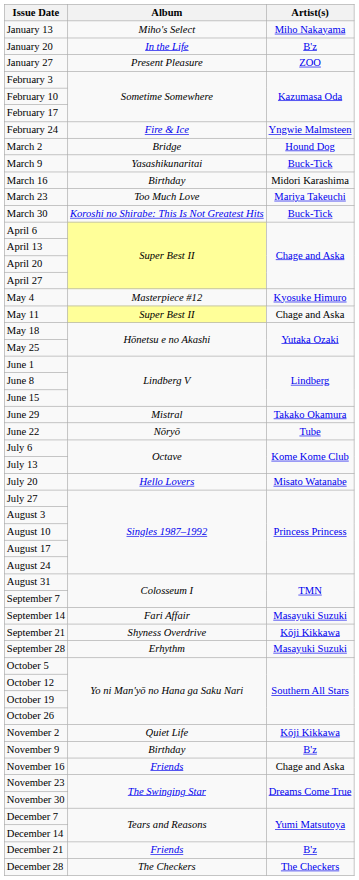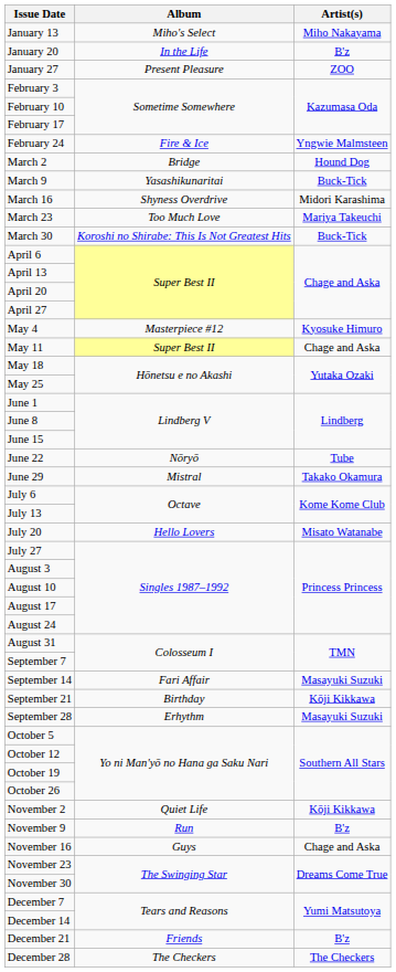 <table class="wikitable">
 <tr>
 <th style="text-align: center;">Issue Date</th>
 <th style="text-align: center;">Album</th>
 <th style="text-align: center;">Artist(s)</th>
 </tr>
 <tr>
 <td>January 13</td>
 <td style="text-align: center;"><em>Miho's Select</em></td>
 <td style="text-align: center;"><a href='#'>Miho Nakayama</a></td>
 </tr>
 <tr>
 <td>January 20</td>
 <td style="text-align: center;"><em><a href='#'>In the Life</a></em></td>
 <td style="text-align: center;"><a href='#'>B'z</a></td>
 </tr>
 <tr>
 <td>January 27</td>
 <td style="text-align: center;"><em>Present Pleasure</em></td>
 <td style="text-align: center;"><a href='#'>ZOO</a></td>
 </tr>
 <tr>
 <td>February 3</td>
 <td style="text-align: center;" rowspan="3"><em>Sometime Somewhere</em></td>
 <td style="text-align: center;" rowspan="3"><a href='#'>Kazumasa Oda</a></td>
 </tr>
 <tr>
 <td>February 10</td>
 </tr>
 <tr>
 <td>February 17</td>
 </tr>
 <tr>
 <td>February 24</td>
 <td style="text-align: center;"><em><a href='#'>Fire & Ice</a></em></td>
 <td style="text-align: center;"><a href='#'>Yngwie Malmsteen</a></td>
 </tr>
 <tr>
 <td>March 2</td>
 <td style="text-align: center;"><em>Bridge</em></td>
 <td style="text-align: center;"><a href='#'>Hound Dog</a></td>
 </tr>
 <tr>
 <td>March 9</td>
 <td style="text-align: center;"><em>Yasashikunaritai</em></td>
 <td style="text-align: center;"><a href='#'>Buck-Tick</a></td>
 </tr>
 <tr>
 <td>March 16</td>
-<td style="text-align: center;"><em>Birthday</em></td>
+<td style="text-align: center;"><em>Shyness Overdrive</em></td>
 <td style="text-align: center;">Midori Karashima</td>
 </tr>
 <tr>
 <td>March 23</td>
 <td style="text-align: center;"><em>Too Much Love</em></td>
 <td style="text-align: center;"><a href='#'>Mariya Takeuchi</a></td>
 </tr>
 <tr>
 <td>March 30</td>
 <td style="text-align: center;"><em><a href='#'>Koroshi no Shirabe: This Is Not Greatest Hits</a></em></td>
 <td style="text-align: center;"><a href='#'>Buck-Tick</a></td>
 </tr>
 <tr>
 <td>April 6</td>
 <td bgcolor=#FFFF99 style="text-align: center;" rowspan="4"><em>Super Best II</em> </td>
 <td style="text-align: center;" rowspan="4"><a href='#'>Chage and Aska</a></td>
 </tr>
 <tr>
 <td>April 13</td>
 </tr>
 <tr>
 <td>April 20</td>
 </tr>
 <tr>
 <td>April 27</td>
 </tr>
 <tr>
 <td>May 4</td>
 <td style="text-align: center;"><em>Masterpiece #12</em></td>
 <td style="text-align: center;"><a href='#'>Kyosuke Himuro</a></td>
 </tr>
 <tr>
 <td>May 11</td>
 <td bgcolor=#FFFF99 style="text-align: center;"><em>Super Best II</em> </td>
 <td style="text-align: center;">Chage and Aska</td>
 </tr>
 <tr>
 <td>May 18</td>
 <td style="text-align: center;" rowspan="2"><em>Hōnetsu e no Akashi</em></td>
 <td style="text-align: center;" rowspan="2"><a href='#'>Yutaka Ozaki</a></td>
 </tr>
 <tr>
 <td>May 25</td>
 </tr>
 <tr>
 <td>June 1</td>
 <td style="text-align: center;" rowspan="3"><em>Lindberg V</em></td>
 <td style="text-align: center;" rowspan="3"><a href='#'>Lindberg</a></td>
 </tr>
 <tr>
 <td>June 8</td>
 </tr>
 <tr>
 <td>June 15</td>
 </tr>
 <tr>
+<td>June 22</td>
+<td style="text-align: center;"><em>Nōryō</em></td>
+<td style="text-align: center;"><a href='#'>Tube</a></td>
+</tr>
+<tr>
 <td>June 29</td>
 <td style="text-align: center;"><em>Mistral</em></td>
 <td style="text-align: center;"><a href='#'>Takako Okamura</a></td>
-</tr>
-<tr>
-<td>June 22</td>
-<td style="text-align: center;"><em>Nōryō</em></td>
-<td style="text-align: center;"><a href='#'>Tube</a></td>
 </tr>
 <tr>
 <td>July 6</td>
 <td style="text-align: center;" rowspan="2"><em>Octave</em></td>
 <td style="text-align: center;" rowspan="2"><a href='#'>Kome Kome Club</a></td>
 </tr>
 <tr>
 <td>July 13</td>
 </tr>
 <tr>
 <td>July 20</td>
 <td style="text-align: center;"><em><a href='#'>Hello Lovers</a></em></td>
 <td style="text-align: center;"><a href='#'>Misato Watanabe</a></td>
 </tr>
 <tr>
 <td>July 27</td>
 <td style="text-align: center;" rowspan="5"><em><a href='#'>Singles 1987–1992</a></em></td>
 <td style="text-align: center;" rowspan="5"><a href='#'>Princess Princess</a></td>
 </tr>
 <tr>
 <td>August 3</td>
 </tr>
 <tr>
 <td>August 10</td>
 </tr>
 <tr>
 <td>August 17</td>
 </tr>
 <tr>
 <td>August 24</td>
 </tr>
 <tr>
 <td>August 31</td>
 <td style="text-align: center;" rowspan="2"><em>Colosseum I</em></td>
 <td style="text-align: center;" rowspan="2"><a href='#'>TMN</a></td>
 </tr>
 <tr>
 <td>September 7</td>
 </tr>
 <tr>
 <td>September 14</td>
 <td style="text-align: center;"><em>Fari Affair</em></td>
 <td style="text-align: center;"><a href='#'>Masayuki Suzuki</a></td>
 </tr>
 <tr>
 <td>September 21</td>
-<td style="text-align: center;"><em>Shyness Overdrive</em></td>
+<td style="text-align: center;"><em>Birthday</em></td>
 <td style="text-align: center;"><a href='#'>Kōji Kikkawa</a></td>
 </tr>
 <tr>
 <td>September 28</td>
 <td style="text-align: center;"><em>Erhythm</em></td>
 <td style="text-align: center;"><a href='#'>Masayuki Suzuki</a></td>
 </tr>
 <tr>
 <td>October 5</td>
 <td style="text-align: center;" rowspan="4"><em>Yo ni Man'yō no Hana ga Saku Nari</em></td>
 <td style="text-align: center;" rowspan="4"><a href='#'>Southern All Stars</a></td>
 </tr>
 <tr>
 <td>October 12</td>
 </tr>
 <tr>
 <td>October 19</td>
 </tr>
 <tr>
 <td>October 26</td>
 </tr>
 <tr>
 <td>November 2</td>
 <td style="text-align: center;"><em>Quiet Life</em></td>
 <td style="text-align: center;"><a href='#'>Kōji Kikkawa</a></td>
 </tr>
 <tr>
 <td>November 9</td>
-<td style="text-align: center;"><em>Birthday</em></td>
+<td style="text-align: center;"><em><a href='#'>Run</a></em></td>
 <td style="text-align: center;"><a href='#'>B'z</a></td>
 </tr>
 <tr>
 <td>November 16</td>
-<td style="text-align: center;"><em><a href='#'>Friends</a></em></td>
+<td style="text-align: center;"><em>Guys</em></td>
 <td style="text-align: center;">Chage and Aska</td>
 </tr>
 <tr>
 <td>November 23</td>
 <td style="text-align: center;" rowspan="2"><em><a href='#'>The Swinging Star</a></em></td>
 <td style="text-align: center;" rowspan="2"><a href='#'>Dreams Come True</a></td>
 </tr>
 <tr>
 <td>November 30</td>
 </tr>
 <tr>
 <td>December 7</td>
 <td style="text-align: center;" rowspan="2"><em>Tears and Reasons</em></td>
 <td style="text-align: center;" rowspan="2"><a href='#'>Yumi Matsutoya</a></td>
 </tr>
 <tr>
 <td>December 14</td>
 </tr>
 <tr>
 <td>December 21</td>
 <td style="text-align: center;"><em><a href='#'>Friends</a></em></td>
 <td style="text-align: center;"><a href='#'>B'z</a></td>
 </tr>
 <tr>
 <td>December 28</td>
 <td style="text-align: center;"><em>The Checkers</em></td>
 <td style="text-align: center;"><a href='#'>The Checkers</a></td>
 </tr>
 </table>
